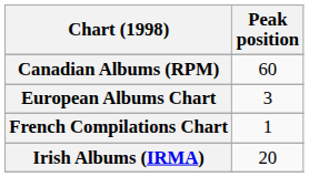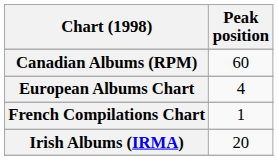 <table class="wikitable plainrowheaders sortable" style="text-align:center;">
 <tr>
 <th scope="col">Chart (1998)</th>
 <th scope="col">Peak<br>position</th>
 </tr>
 <tr>
 </tr>
 <tr>
 </tr>
 <tr>
 </tr>
 <tr>
 </tr>
 <tr>
 <th scope="row">Canadian Albums (RPM)</th>
 <td>60</td>
 </tr>
 <tr>
 </tr>
 <tr>
 </tr>
 <tr>
 <th scope="row">European Albums Chart</th>
-<td>3</td>
+<td>4</td>
 </tr>
 <tr>
 </tr>
 <tr>
 <th scope="row">French Compilations Chart</th>
 <td>1</td>
 </tr>
 <tr>
 </tr>
 <tr>
 <th scope="row">Irish Albums (<a href='#'>IRMA</a>)</th>
 <td>20</td>
 </tr>
 <tr>
 </tr>
 <tr>
 </tr>
 <tr>
 </tr>
 <tr>
 </tr>
 <tr>
 </tr>
 <tr>
 </tr>
 <tr>
 </tr>
 <tr>
 </tr>
 </table>
